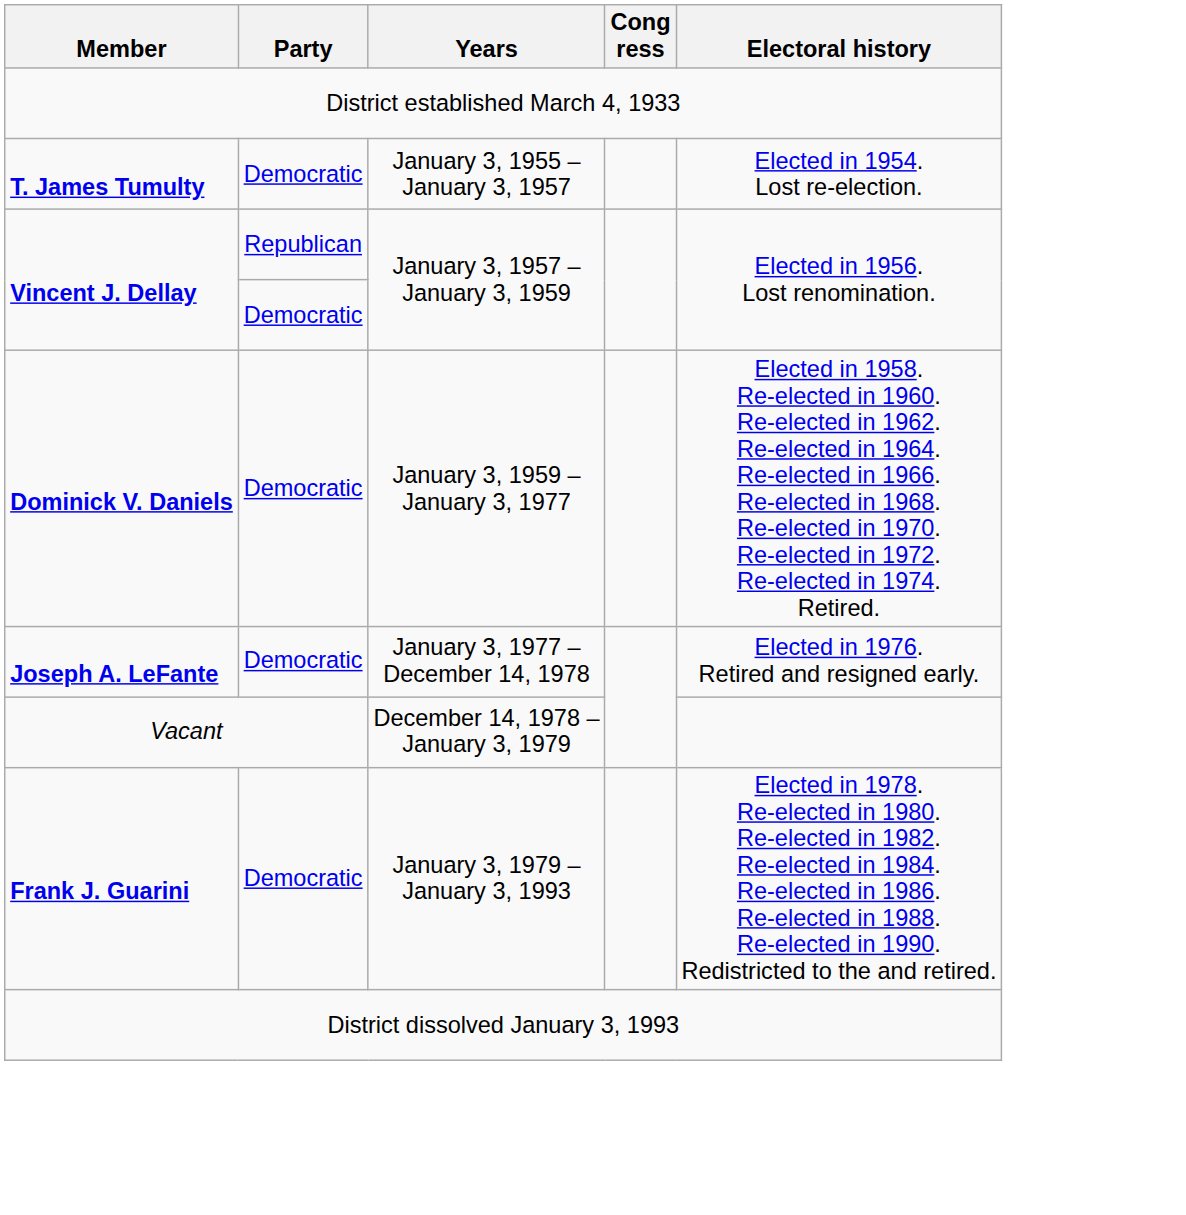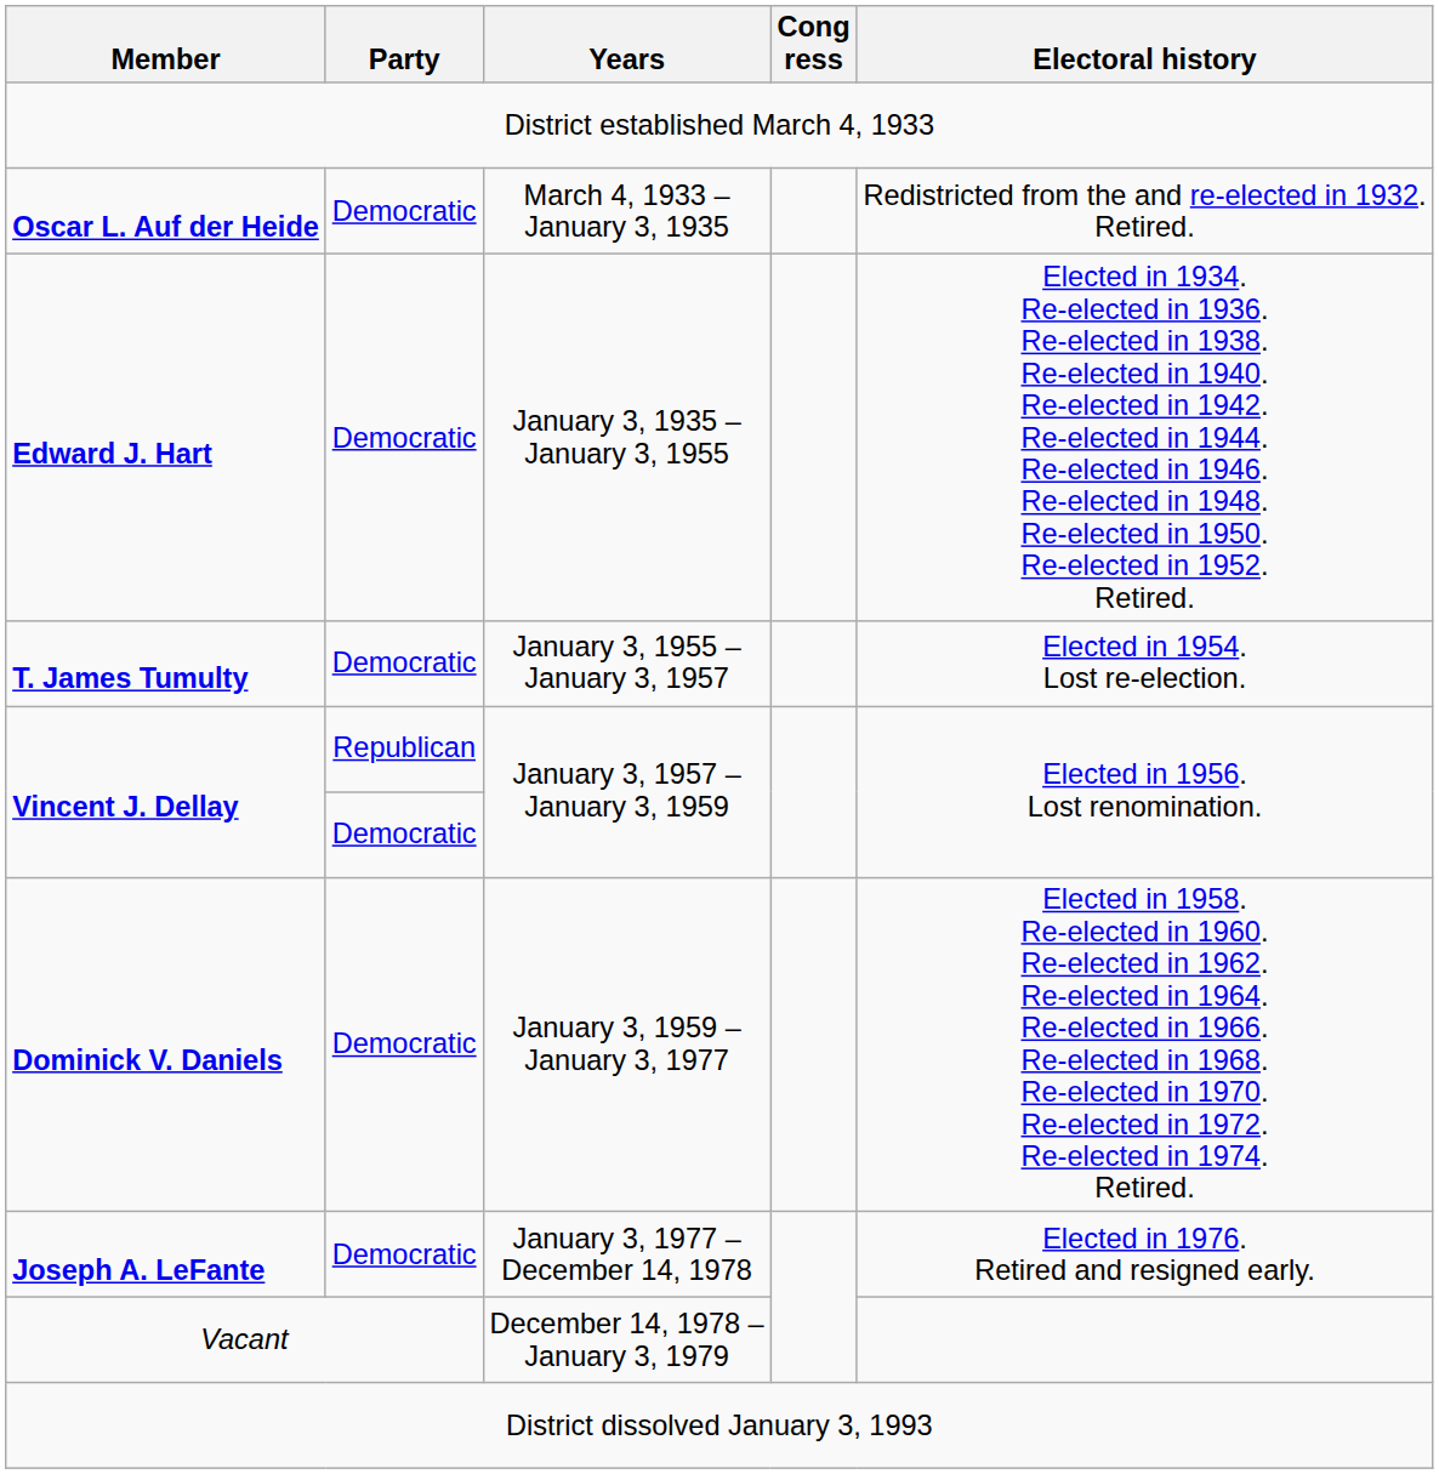 <table class=wikitable style="text-align:center">
 <tr valign=bottom>
 <th>Member</th>
 <th>Party</th>
 <th>Years</th>
 <th>Cong<br>ress</th>
 <th>Electoral history</th>
 </tr>
 <tr style="height:3em">
 <td colspan=5>District established March 4, 1933</td>
+</tr>
+<tr style="height:3em">
+<td align=left><br><strong><a href='#'>Oscar L. Auf der Heide</a></strong><br></td>
+<td><a href='#'>Democratic</a></td>
+<td nowrap>March 4, 1933 –<br>January 3, 1935</td>
+<td></td>
+<td>Redistricted from the  and <a href='#'>re-elected in 1932</a>.<br>Retired.</td>
+</tr>
+<tr style="height:3em">
+<td align=left><br><strong><a href='#'>Edward J. Hart</a></strong><br></td>
+<td><a href='#'>Democratic</a></td>
+<td nowrap>January 3, 1935 –<br>January 3, 1955</td>
+<td></td>
+<td><a href='#'>Elected in 1934</a>.<br><a href='#'>Re-elected in 1936</a>.<br><a href='#'>Re-elected in 1938</a>.<br><a href='#'>Re-elected in 1940</a>.<br><a href='#'>Re-elected in 1942</a>.<br><a href='#'>Re-elected in 1944</a>.<br><a href='#'>Re-elected in 1946</a>.<br><a href='#'>Re-elected in 1948</a>.<br><a href='#'>Re-elected in 1950</a>.<br><a href='#'>Re-elected in 1952</a>.<br>Retired.</td>
 </tr>
 <tr style="height:3em">
 <td align=left><br><strong><a href='#'>T. James Tumulty</a></strong><br></td>
 <td><a href='#'>Democratic</a></td>
 <td nowrap>January 3, 1955 –<br>January 3, 1957</td>
 <td></td>
 <td><a href='#'>Elected in 1954</a>.<br>Lost re-election.</td>
 </tr>
 <tr style="height:3em">
 <td rowspan=2 align=left><br><strong><a href='#'>Vincent J. Dellay</a></strong><br></td>
 <td><a href='#'>Republican</a></td>
 <td rowspan=2 nowrap>January 3, 1957 –<br>January 3, 1959</td>
 <td rowspan=2></td>
 <td rowspan=2><a href='#'>Elected in 1956</a>.<br>Lost renomination.</td>
 </tr>
 <tr style="height:3em">
 <td><a href='#'>Democratic</a></td>
 </tr>
 <tr style="height:3em">
 <td align=left><br><strong><a href='#'>Dominick V. Daniels</a></strong><br></td>
 <td><a href='#'>Democratic</a></td>
 <td nowrap>January 3, 1959 –<br>January 3, 1977</td>
 <td></td>
 <td><a href='#'>Elected in 1958</a>.<br><a href='#'>Re-elected in 1960</a>.<br><a href='#'>Re-elected in 1962</a>.<br><a href='#'>Re-elected in 1964</a>.<br><a href='#'>Re-elected in 1966</a>.<br><a href='#'>Re-elected in 1968</a>.<br><a href='#'>Re-elected in 1970</a>.<br><a href='#'>Re-elected in 1972</a>.<br><a href='#'>Re-elected in 1974</a>.<br>Retired.</td>
 </tr>
 <tr style="height:3em">
 <td align=left><br><strong><a href='#'>Joseph A. LeFante</a></strong><br></td>
 <td><a href='#'>Democratic</a></td>
 <td nowrap>January 3, 1977 –<br>December 14, 1978</td>
 <td rowspan=2></td>
 <td><a href='#'>Elected in 1976</a>.<br>Retired and resigned early.</td>
 </tr>
 <tr style="height:3em">
 <td colspan=2><em>Vacant</em></td>
 <td nowrap>December 14, 1978 –<br>January 3, 1979</td>
 <td></td>
 </tr>
 <tr style="height:3em">
-<td align=left><br><strong><a href='#'>Frank J. Guarini</a></strong><br></td>
-<td><a href='#'>Democratic</a></td>
-<td nowrap>January 3, 1979 –<br>January 3, 1993</td>
-<td></td>
-<td><a href='#'>Elected in 1978</a>.<br><a href='#'>Re-elected in 1980</a>.<br><a href='#'>Re-elected in 1982</a>.<br><a href='#'>Re-elected in 1984</a>.<br><a href='#'>Re-elected in 1986</a>.<br><a href='#'>Re-elected in 1988</a>.<br><a href='#'>Re-elected in 1990</a>.<br>Redistricted to the  and retired.</td>
-</tr>
-<tr style="height:3em">
 <td colspan=5>District dissolved January 3, 1993</td>
 </tr>
 </table>
